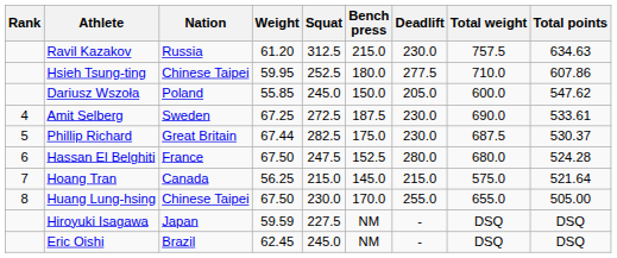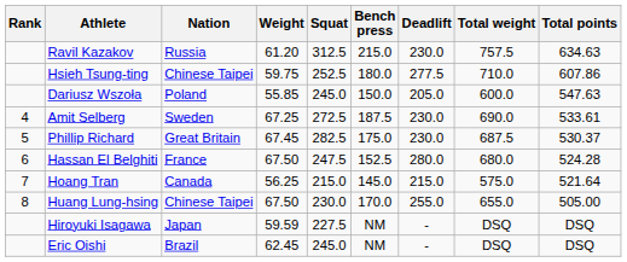 <table class="wikitable sortable" style="text-align:center">
 <tr>
 <th>Rank</th>
 <th>Athlete</th>
 <th>Nation</th>
 <th>Weight</th>
 <th>Squat</th>
 <th>Bench<br>press</th>
 <th>Deadlift</th>
 <th>Total weight</th>
 <th>Total points</th>
 </tr>
 <tr>
 <td></td>
 <td align=left><a href='#'>Ravil Kazakov</a></td>
 <td align=left> <a href='#'>Russia</a></td>
 <td>61.20</td>
 <td>312.5</td>
 <td>215.0</td>
 <td>230.0</td>
 <td>757.5</td>
 <td>634.63</td>
 </tr>
 <tr>
 <td></td>
 <td align=left><a href='#'>Hsieh Tsung-ting</a></td>
 <td align=left> <a href='#'>Chinese Taipei</a></td>
-<td>59.95</td>
+<td>59.75</td>
 <td>252.5</td>
 <td>180.0</td>
 <td>277.5</td>
 <td>710.0</td>
 <td>607.86</td>
 </tr>
 <tr>
 <td></td>
 <td align=left><a href='#'>Dariusz Wszoła</a></td>
 <td align=left> <a href='#'>Poland</a></td>
 <td>55.85</td>
 <td>245.0</td>
 <td>150.0</td>
 <td>205.0</td>
 <td>600.0</td>
-<td>547.62</td>
+<td>547.63</td>
 </tr>
 <tr>
 <td>4</td>
 <td align=left><a href='#'>Amit Selberg</a></td>
 <td align=left> <a href='#'>Sweden</a></td>
 <td>67.25</td>
 <td>272.5</td>
 <td>187.5</td>
 <td>230.0</td>
 <td>690.0</td>
 <td>533.61</td>
 </tr>
 <tr>
 <td>5</td>
 <td align=left><a href='#'>Phillip Richard</a></td>
 <td align=left> <a href='#'>Great Britain</a></td>
-<td>67.44</td>
+<td>67.45</td>
 <td>282.5</td>
 <td>175.0</td>
 <td>230.0</td>
 <td>687.5</td>
 <td>530.37</td>
 </tr>
 <tr>
 <td>6</td>
 <td align=left><a href='#'>Hassan El Belghiti</a></td>
 <td align=left> <a href='#'>France</a></td>
 <td>67.50</td>
 <td>247.5</td>
 <td>152.5</td>
 <td>280.0</td>
 <td>680.0</td>
 <td>524.28</td>
 </tr>
 <tr>
 <td>7</td>
 <td align=left><a href='#'>Hoang Tran</a></td>
 <td align=left> <a href='#'>Canada</a></td>
 <td>56.25</td>
 <td>215.0</td>
 <td>145.0</td>
 <td>215.0</td>
 <td>575.0</td>
 <td>521.64</td>
 </tr>
 <tr>
 <td>8</td>
 <td align=left><a href='#'>Huang Lung-hsing</a></td>
 <td align=left> <a href='#'>Chinese Taipei</a></td>
 <td>67.50</td>
 <td>230.0</td>
 <td>170.0</td>
 <td>255.0</td>
 <td>655.0</td>
 <td>505.00</td>
 </tr>
 <tr>
 <td></td>
 <td align=left><a href='#'>Hiroyuki Isagawa</a></td>
 <td align=left> <a href='#'>Japan</a></td>
 <td>59.59</td>
 <td>227.5</td>
 <td>NM</td>
 <td>-</td>
 <td>DSQ</td>
 <td>DSQ</td>
 </tr>
 <tr>
 <td></td>
 <td align=left><a href='#'>Eric Oishi</a></td>
 <td align=left> <a href='#'>Brazil</a></td>
 <td>62.45</td>
 <td>245.0</td>
 <td>NM</td>
 <td>-</td>
 <td>DSQ</td>
 <td>DSQ</td>
 </tr>
 </table>
